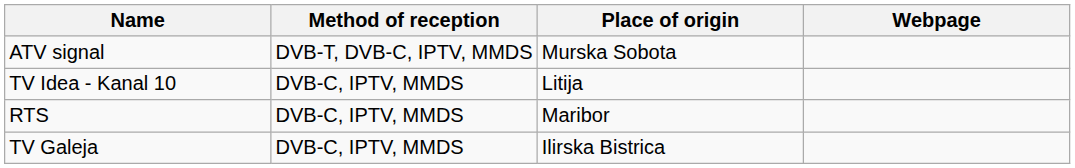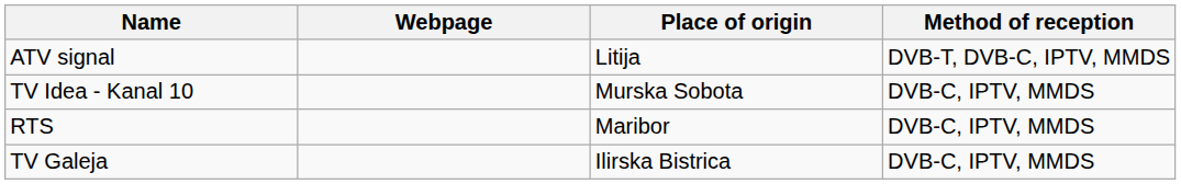 <table class="wikitable">
 <tr>
 <th width="25%">Name</th>
+<th width="25%">Webpage</th>
+<th width="25%">Place of origin</th>
 <th width="25%">Method of reception</th>
-<th width="25%">Place of origin</th>
-<th width="25%">Webpage</th>
 </tr>
 <tr>
 <td>ATV signal</td>
+<td></td>
+<td>Litija</td>
 <td>DVB-T, DVB-C, IPTV, MMDS</td>
-<td>Murska Sobota</td>
-<td></td>
 </tr>
 <tr>
 <td>TV Idea - Kanal 10</td>
+<td></td>
+<td>Murska Sobota</td>
 <td>DVB-C, IPTV, MMDS</td>
-<td>Litija</td>
-<td></td>
 </tr>
 <tr>
 <td>RTS</td>
+<td></td>
+<td>Maribor</td>
 <td>DVB-C, IPTV, MMDS</td>
-<td>Maribor</td>
-<td></td>
 </tr>
 <tr>
 <td>TV Galeja</td>
+<td></td>
+<td>Ilirska Bistrica</td>
 <td>DVB-C, IPTV, MMDS</td>
-<td>Ilirska Bistrica</td>
-<td></td>
 </tr>
 </table>
